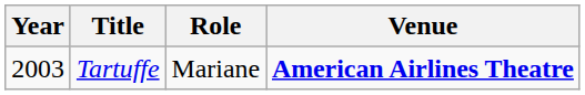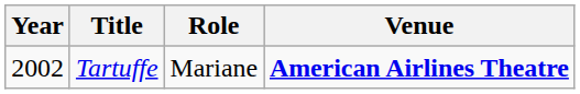 <table class="wikitable sortable">
 <tr>
 <th>Year</th>
 <th>Title</th>
 <th>Role</th>
 <th>Venue</th>
 </tr>
 <tr>
-<td>2003</td>
+<td>2002</td>
 <td><em><a href='#'>Tartuffe</a></em></td>
 <td>Mariane</td>
 <td><strong><a href='#'>American Airlines Theatre</a></strong></td>
 </tr>
 </table>
